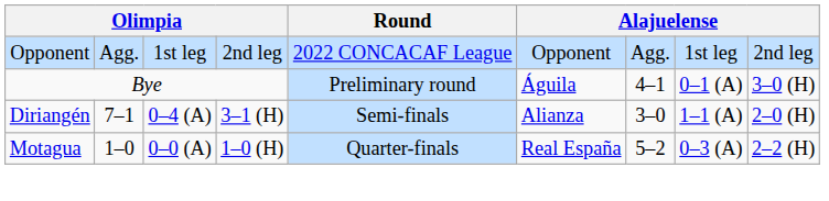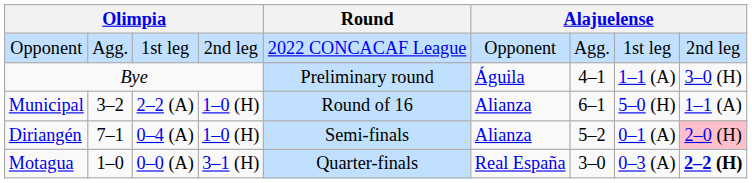 <table class="wikitable" style="text-align:center">
 <tr>
 <th colspan=4> <a href='#'>Olimpia</a></th>
 <th>Round</th>
 <th colspan=4> <a href='#'>Alajuelense</a></th>
 </tr>
 <tr style="background:#C1E0FF">
 <td>Opponent</td>
 <td>Agg.</td>
 <td>1st leg</td>
 <td>2nd leg</td>
 <td><a href='#'>2022 CONCACAF League</a></td>
 <td>Opponent</td>
 <td>Agg.</td>
 <td>1st leg</td>
 <td>2nd leg</td>
 </tr>
 <tr>
 <td align=center colspan=4><em>Bye</em></td>
 <td style="background:#C1E0FF">Preliminary round</td>
 <td align=left> <a href='#'>Águila</a></td>
 <td>4–1</td>
-<td><a href='#'>0–1</a> (A)</td>
+<td><a href='#'>1–1</a> (A)</td>
 <td><a href='#'>3–0</a> (H)</td>
+</tr>
+<tr>
+<td align=left> <a href='#'>Municipal</a></td>
+<td>3–2</td>
+<td><a href='#'>2–2</a> (A)</td>
+<td><a href='#'>1–0</a> (H)</td>
+<td style="background:#C1E0FF">Round of 16</td>
+<td align=left> <a href='#'>Alianza</a></td>
+<td>6–1</td>
+<td><a href='#'>5–0</a> (H)</td>
+<td><a href='#'>1–1</a> (A)</td>
 </tr>
 <tr>
 <td align=left> <a href='#'>Diriangén</a></td>
 <td>7–1</td>
 <td><a href='#'>0–4</a> (A)</td>
-<td><a href='#'>3–1</a> (H)</td>
+<td><a href='#'>1–0</a> (H)</td>
 <td style="background:#C1E0FF">Semi-finals</td>
 <td align=left> <a href='#'>Alianza</a></td>
-<td>3–0</td>
-<td><a href='#'>1–1</a> (A)</td>
-<td><a href='#'>2–0</a> (H)</td>
+<td>5–2</td>
+<td><a href='#'>0–1</a> (A)</td>
+<td style="background: pink;"><a href='#'>2–0</a> (H)</td>
 </tr>
 <tr>
 <td align=left> <a href='#'>Motagua</a></td>
 <td>1–0</td>
 <td><a href='#'>0–0</a> (A)</td>
-<td><a href='#'>1–0</a> (H)</td>
+<td><a href='#'>3–1</a> (H)</td>
 <td style="background:#C1E0FF">Quarter-finals</td>
 <td align=left> <a href='#'>Real España</a></td>
-<td>5–2</td>
+<td>3–0</td>
 <td><a href='#'>0–3</a> (A)</td>
-<td><a href='#'>2–2</a> (H)</td>
+<td><strong><a href='#'>2–2</a> (H)</strong></td>
 </tr>
 </table>
